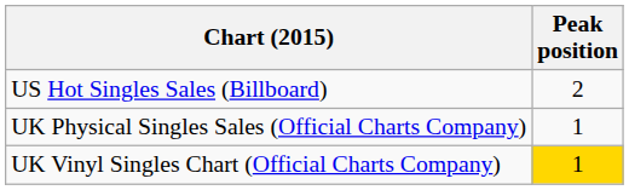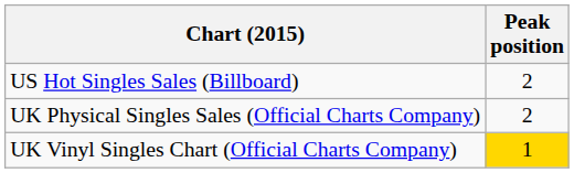 <table class="wikitable sortable">
 <tr>
 <th>Chart (2015)</th>
 <th>Peak<br>position</th>
 </tr>
 <tr>
 <td>US <a href='#'>Hot Singles Sales</a> (<a href='#'>Billboard</a>)</td>
 <td align="center">2</td>
 </tr>
 <tr>
 <td>UK Physical Singles Sales (<a href='#'>Official Charts Company</a>)</td>
-<td align="center">1</td>
+<td align="center">2</td>
 </tr>
 <tr>
 <td>UK Vinyl Singles Chart (<a href='#'>Official Charts Company</a>)</td>
 <td align="center" style="background: gold;">1</td>
 </tr>
 </table>
